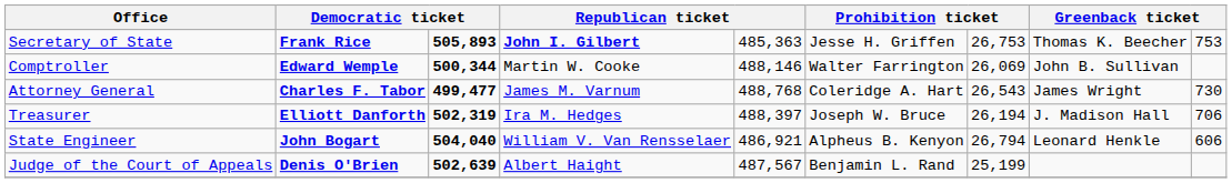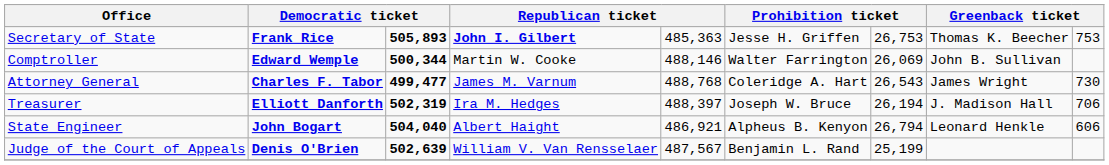 <table class=wikitable>
 <tr bgcolor=lightgrey>
 <th>Office</th>
 <th colspan="2" ><a href='#'>Democratic</a> ticket</th>
 <th colspan="2" ><a href='#'>Republican</a> ticket</th>
 <th colspan="2" ><a href='#'>Prohibition</a> ticket</th>
 <th colspan="2" ><a href='#'>Greenback</a> ticket</th>
 </tr>
 <tr>
 <td><a href='#'>Secretary of State</a></td>
 <td><strong><a href='#'>Frank Rice</a></strong></td>
 <td align="right"><strong>505,893</strong></td>
 <td><strong><a href='#'>John I. Gilbert</a></strong></td>
 <td align="right">485,363</td>
 <td>Jesse H. Griffen</td>
 <td align="right">26,753</td>
 <td>Thomas K. Beecher</td>
 <td align="right">753</td>
 </tr>
 <tr>
 <td><a href='#'>Comptroller</a></td>
 <td><strong><a href='#'>Edward Wemple</a></strong></td>
 <td align="right"><strong>500,344</strong></td>
 <td>Martin W. Cooke</td>
 <td align="right">488,146</td>
 <td>Walter Farrington</td>
 <td align="right">26,069</td>
 <td>John B. Sullivan</td>
 <td></td>
 </tr>
 <tr>
 <td><a href='#'>Attorney General</a></td>
 <td><strong><a href='#'>Charles F. Tabor</a></strong></td>
 <td align="right"><strong>499,477</strong></td>
 <td><a href='#'>James M. Varnum</a></td>
 <td align="right">488,768</td>
 <td>Coleridge A. Hart</td>
 <td align="right">26,543</td>
 <td>James Wright</td>
 <td align="right">730</td>
 </tr>
 <tr>
 <td><a href='#'>Treasurer</a></td>
 <td><strong><a href='#'>Elliott Danforth</a></strong></td>
 <td align="right"><strong>502,319</strong></td>
 <td><a href='#'>Ira M. Hedges</a></td>
 <td align="right">488,397</td>
 <td>Joseph W. Bruce</td>
 <td align="right">26,194</td>
 <td>J. Madison Hall</td>
 <td align="right">706</td>
 </tr>
 <tr>
 <td><a href='#'>State Engineer</a></td>
 <td><strong><a href='#'>John Bogart</a></strong></td>
 <td align="right"><strong>504,040</strong></td>
-<td><a href='#'>William V. Van Rensselaer</a></td>
+<td><a href='#'>Albert Haight</a></td>
 <td align="right">486,921</td>
 <td>Alpheus B. Kenyon</td>
 <td align="right">26,794</td>
 <td>Leonard Henkle</td>
 <td align="right">606</td>
 </tr>
 <tr>
 <td><a href='#'>Judge of the Court of Appeals</a></td>
 <td><strong><a href='#'>Denis O'Brien</a></strong></td>
 <td align="right"><strong>502,639</strong></td>
-<td><a href='#'>Albert Haight</a></td>
+<td><a href='#'>William V. Van Rensselaer</a></td>
 <td align="right">487,567</td>
 <td>Benjamin L. Rand</td>
 <td align="right">25,199</td>
 <td></td>
 <td align="right"></td>
 </tr>
 <tr>
 </tr>
 </table>
